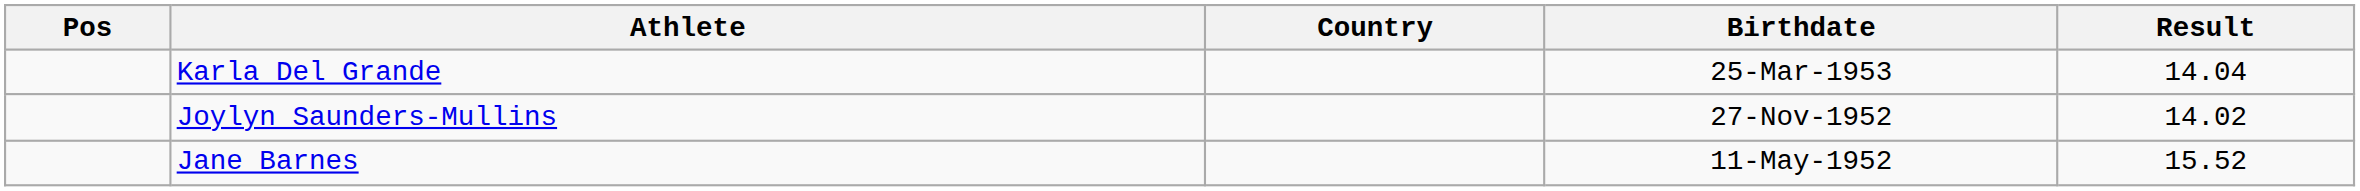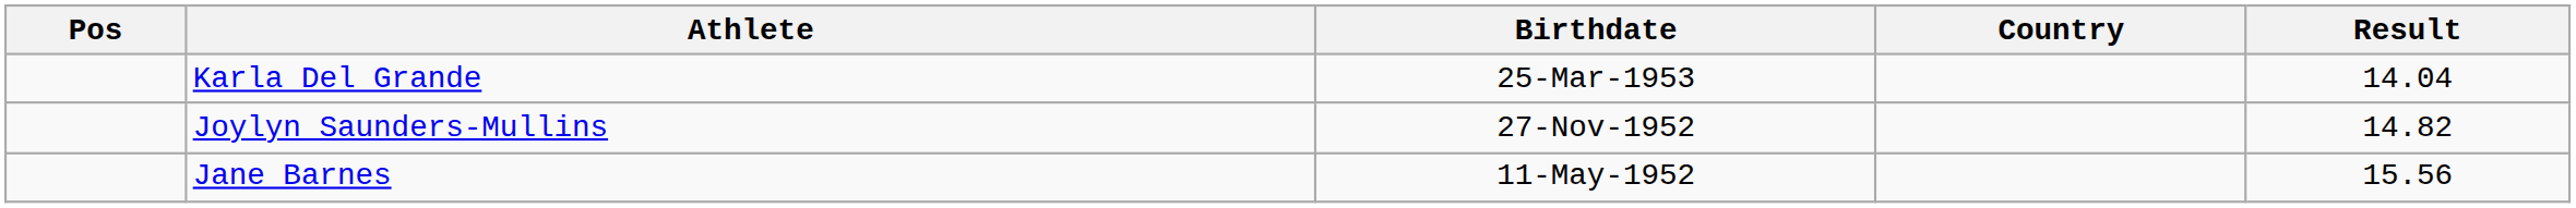 <table class="wikitable"  style="text-align:center; width:70%;">
 <tr>
 <th>Pos</th>
 <th>Athlete</th>
+<th>Birthdate</th>
 <th>Country</th>
-<th>Birthdate</th>
 <th>Result</th>
 </tr>
 <tr>
 <td align=center></td>
 <td align=left><a href='#'>Karla Del Grande</a></td>
+<td>25-Mar-1953</td>
 <td align=left></td>
-<td>25-Mar-1953</td>
 <td>14.04</td>
 </tr>
 <tr>
 <td align=center></td>
 <td align=left><a href='#'>Joylyn Saunders-Mullins</a></td>
+<td>27-Nov-1952</td>
 <td align=left></td>
-<td>27-Nov-1952</td>
-<td>14.02</td>
+<td>14.82</td>
 </tr>
 <tr>
 <td align=center></td>
 <td align=left><a href='#'>Jane Barnes</a></td>
+<td>11-May-1952</td>
 <td align=left></td>
-<td>11-May-1952</td>
-<td>15.52</td>
+<td>15.56</td>
 </tr>
 </table>
